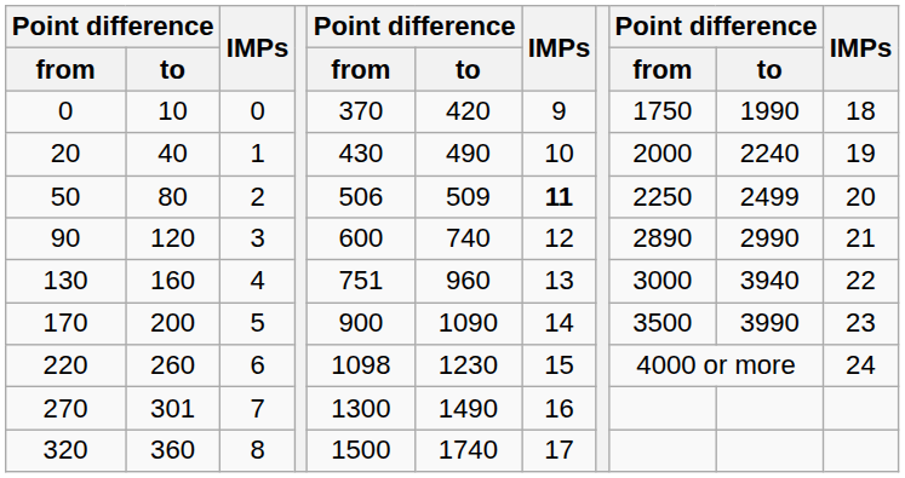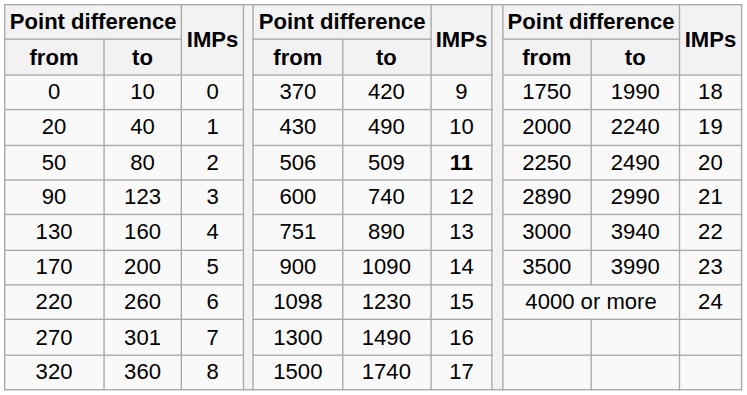 <table class="wikitable">
 <tr>
 <th colspan="2">Point difference</th>
 <th rowspan="2">IMPs</th>
 <th rowspan="11"></th>
 <th colspan="2">Point difference</th>
 <th rowspan="2">IMPs</th>
 <th rowspan="11"></th>
 <th colspan="2">Point difference</th>
 <th rowspan="2">IMPs</th>
 </tr>
 <tr>
 <th>from</th>
 <th>to</th>
 <th>from</th>
 <th>to</th>
 <th>from</th>
 <th>to</th>
 </tr>
 <tr align=center>
 <td>0</td>
 <td>10</td>
 <td>0</td>
 <td>370</td>
 <td>420</td>
 <td>9</td>
 <td>1750</td>
 <td>1990</td>
 <td>18</td>
 </tr>
 <tr align=center>
 <td>20</td>
 <td>40</td>
 <td>1</td>
 <td>430</td>
 <td>490</td>
 <td>10</td>
 <td>2000</td>
 <td>2240</td>
 <td>19</td>
 </tr>
 <tr align=center>
 <td>50</td>
 <td>80</td>
 <td>2</td>
 <td>506</td>
 <td>509</td>
 <td><strong>11</strong></td>
 <td>2250</td>
-<td>2499</td>
+<td>2490</td>
 <td>20</td>
 </tr>
 <tr align=center>
 <td>90</td>
-<td>120</td>
+<td>123</td>
 <td>3</td>
 <td>600</td>
 <td>740</td>
 <td>12</td>
 <td>2890</td>
 <td>2990</td>
 <td>21</td>
 </tr>
 <tr align=center>
 <td>130</td>
 <td>160</td>
 <td>4</td>
 <td>751</td>
-<td>960</td>
+<td>890</td>
 <td>13</td>
 <td>3000</td>
 <td>3940</td>
 <td>22</td>
 </tr>
 <tr align=center>
 <td>170</td>
 <td>200</td>
 <td>5</td>
 <td>900</td>
 <td>1090</td>
 <td>14</td>
 <td>3500</td>
 <td>3990</td>
 <td>23</td>
 </tr>
 <tr align=center>
 <td>220</td>
 <td>260</td>
 <td>6</td>
 <td>1098</td>
 <td>1230</td>
 <td>15</td>
 <td colspan="2">4000 or more</td>
 <td>24</td>
 </tr>
 <tr align=center>
 <td>270</td>
 <td>301</td>
 <td>7</td>
 <td>1300</td>
 <td>1490</td>
 <td>16</td>
 <td></td>
 <td></td>
 <td></td>
 </tr>
 <tr align=center>
 <td>320</td>
 <td>360</td>
 <td>8</td>
 <td>1500</td>
 <td>1740</td>
 <td>17</td>
 <td></td>
 <td></td>
 <td></td>
 </tr>
 </table>
